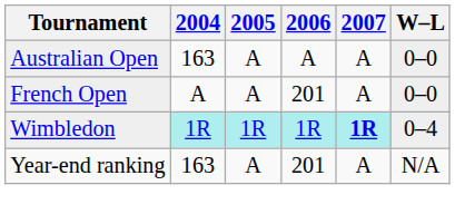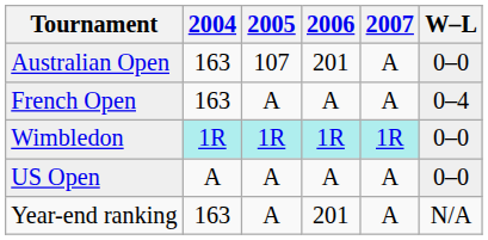 <table class=wikitable style=text-align:center>
 <tr>
 <th>Tournament</th>
 <th><a href='#'>2004</a></th>
 <th><a href='#'>2005</a></th>
 <th><a href='#'>2006</a></th>
 <th><a href='#'>2007</a></th>
 <th>W–L</th>
 </tr>
 <tr>
 <td style="background:#EFEFEF;" align=left><a href='#'>Australian Open</a></td>
 <td align="center">163</td>
-<td align="center">A</td>
-<td align="center">A</td>
+<td align="center">107</td>
+<td align="center">201</td>
 <td align="center">A</td>
 <td style="background:#EFEFEF;">0–0</td>
 </tr>
 <tr>
 <td style="background:#EFEFEF;" align=left><a href='#'>French Open</a></td>
+<td align="center">163</td>
 <td align="center">A</td>
 <td align="center">A</td>
-<td align="center">201</td>
 <td align="center">A</td>
-<td style="background:#EFEFEF;">0–0</td>
+<td style="background:#EFEFEF;">0–4</td>
 </tr>
 <tr>
 <td style="background:#EFEFEF;" align=left><a href='#'>Wimbledon</a></td>
 <td align="center" style="background:#afeeee;"><a href='#'>1R</a></td>
 <td align="center" style="background:#afeeee;"><a href='#'>1R</a></td>
 <td align="center" style="background:#afeeee;"><a href='#'>1R</a></td>
-<td align="center" style="background:#afeeee;"><strong><a href='#'>1R</a></strong></td>
-<td style="background:#EFEFEF;">0–4</td>
+<td align="center" style="background:#afeeee;"><a href='#'>1R</a></td>
+<td style="background:#EFEFEF;">0–0</td>
+</tr>
+<tr>
+<td style="background:#EFEFEF;" align=left><a href='#'>US Open</a></td>
+<td align="center">A</td>
+<td align="center">A</td>
+<td align="center">A</td>
+<td align="center">A</td>
+<td style="background:#EFEFEF;">0–0</td>
 </tr>
 <tr>
 <td style=text-align:left>Year-end ranking</td>
 <td align="center">163</td>
 <td align="center">A</td>
 <td align="center">201</td>
 <td align="center">A</td>
 <td align="center">N/A</td>
 </tr>
 </table>
